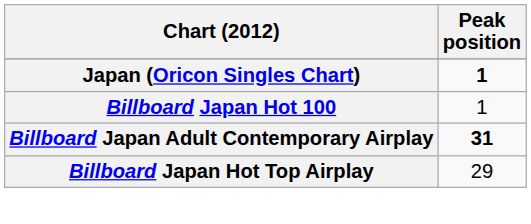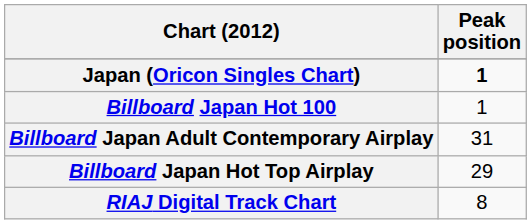 <table class="wikitable sortable plainrowheaders" style="text-align:center;">
 <tr>
 <th scope="col">Chart (2012)</th>
 <th scope="col">Peak<br>position</th>
 </tr>
 <tr>
 </tr>
 <tr>
 <th scope="row">Japan (<a href='#'>Oricon Singles Chart</a>)</th>
 <td><strong>1</strong></td>
 </tr>
 <tr>
 <th scope="row"><em><a href='#'>Billboard</a></em> <a href='#'>Japan Hot 100</a></th>
 <td>1</td>
 </tr>
 <tr>
 <th scope="row"><em><a href='#'>Billboard</a></em> Japan Adult Contemporary Airplay</th>
-<td><strong>31</strong></td>
+<td>31</td>
 </tr>
 <tr>
 <th scope="row"><em><a href='#'>Billboard</a></em> Japan Hot Top Airplay</th>
 <td>29</td>
 </tr>
+<tr>
+<th scope="row"><a href='#'><em>RIAJ</em> Digital Track Chart</a></th>
+<td>8</td>
+</tr>
 </table>
